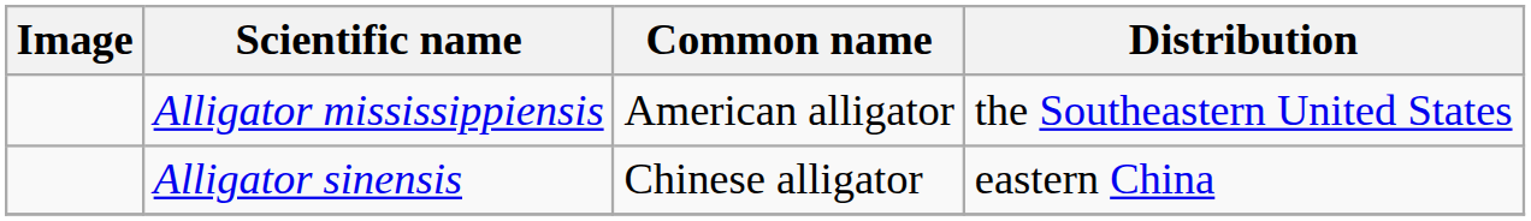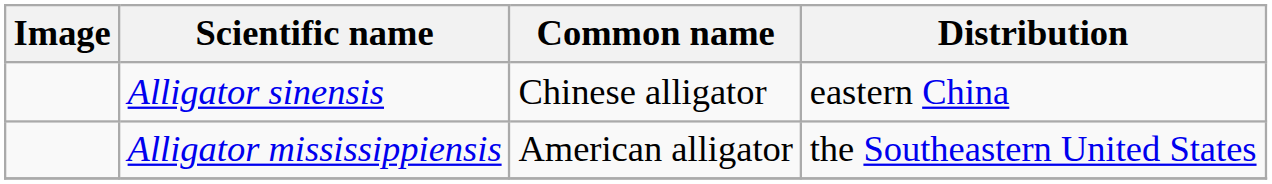 <table class="wikitable">
 <tr>
 <th>Image</th>
 <th>Scientific name</th>
 <th>Common name</th>
 <th>Distribution</th>
 </tr>
 <tr>
 <td></td>
+<td><em><a href='#'>Alligator sinensis</a></em></td>
+<td>Chinese alligator</td>
+<td>eastern <a href='#'>China</a></td>
+</tr>
+<tr>
+<td></td>
 <td><em><a href='#'>Alligator mississippiensis</a></em></td>
 <td>American alligator</td>
 <td>the <a href='#'>Southeastern United States</a></td>
 </tr>
 <tr>
-<td></td>
-<td><em><a href='#'>Alligator sinensis</a></em></td>
-<td>Chinese alligator</td>
-<td>eastern <a href='#'>China</a></td>
-</tr>
-<tr>
 </tr>
 </table>
